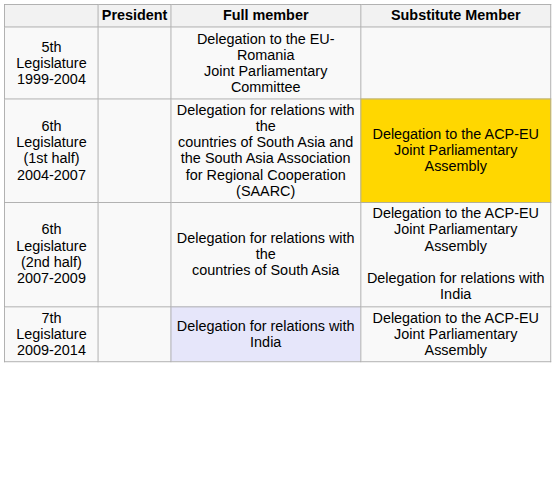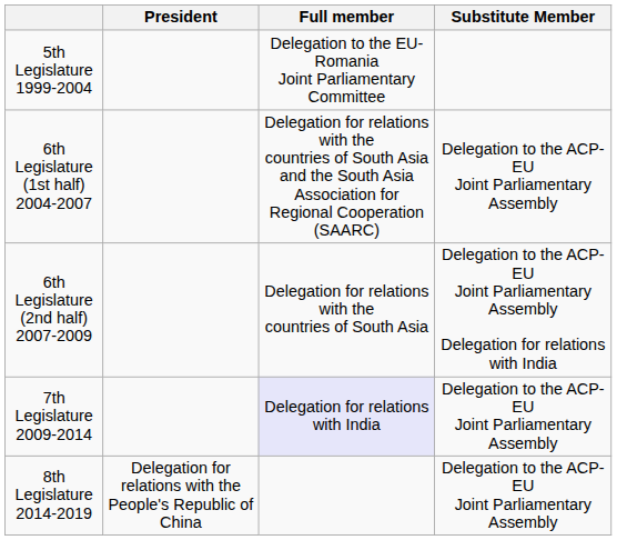 <table class="wikitable" style="text-align:center">
 <tr>
 <th></th>
 <th>President</th>
 <th>Full member</th>
 <th>Substitute Member</th>
 </tr>
 <tr>
 <td style = "width:100px;">5th Legislature <br> 1999-2004</td>
 <td></td>
 <td>Delegation to the EU-Romania <br> Joint Parliamentary Committee</td>
 <td></td>
 </tr>
 <tr>
 <td>6th Legislature <br> (1st half) <br> 2004-2007</td>
 <td></td>
 <td style="width:220px;">Delegation for relations with the <br> countries of South Asia and the South Asia Association for Regional Cooperation (SAARC)</td>
-<td style = "background: gold; width:220px;">Delegation to the ACP-EU <br> Joint Parliamentary Assembly</td>
+<td style = "width:220px;">Delegation to the ACP-EU <br> Joint Parliamentary Assembly</td>
 </tr>
 <tr>
 <td>6th Legislature <br> (2nd half) <br> 2007-2009</td>
 <td></td>
 <td>Delegation for relations with the <br> countries of South Asia</td>
 <td>Delegation to the ACP-EU <br> Joint Parliamentary Assembly <br> <br> Delegation for relations with India</td>
 </tr>
 <tr>
 <td>7th Legislature  2009-2014</td>
 <td></td>
 <td style="background: lavender;">Delegation for relations with India</td>
 <td>Delegation to the ACP-EU <br> Joint Parliamentary Assembly</td>
 </tr>
+<tr>
+<td>8th Legislature <br>2014-2019</td>
+<td style="width:200px;">Delegation for relations with the <br> People's Republic of China</td>
+<td></td>
+<td>Delegation to the ACP-EU <br> Joint Parliamentary Assembly</td>
+</tr>
 </table>
